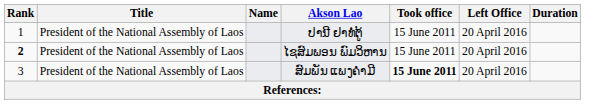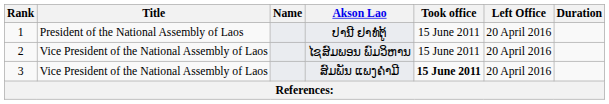 <table class="wikitable sortable" style=text-align:center>
 <tr>
 <th>Rank</th>
 <th>Title</th>
 <th>Name</th>
 <th class="unsortable"><a href='#'>Akson Lao</a></th>
 <th>Took office</th>
 <th>Left Office</th>
 <th>Duration</th>
 </tr>
 <tr>
 <td>1</td>
 <td align="left">President of the National Assembly of Laos</td>
 <td bgcolor = #EAECF0></td>
 <td bgcolor = #EAECF0>ປານີ ຢາທໍ່ຕູ້</td>
 <td>15 June 2011</td>
 <td>20 April 2016</td>
 <td></td>
 </tr>
 <tr>
-<td><strong>2</strong></td>
-<td align="left">President of the National Assembly of Laos</td>
+<td>2</td>
+<td align="left">Vice President of the National Assembly of Laos</td>
 <td bgcolor = #EAECF0></td>
 <td bgcolor = #EAECF0>ໄຊສົມພອນ ພົມວິຫານ</td>
 <td>15 June 2011</td>
 <td>20 April 2016</td>
 <td></td>
 </tr>
 <tr>
 <td>3</td>
-<td align="left">President of the National Assembly of Laos</td>
+<td align="left">Vice President of the National Assembly of Laos</td>
 <td bgcolor = #EAECF0></td>
 <td bgcolor = #EAECF0>ສົມພັນ ແພງຄຳມີ</td>
 <td><strong>15 June 2011</strong></td>
 <td>20 April 2016</td>
 <td></td>
 </tr>
 <tr>
 <th colspan="7" unsortable><strong>References:</strong><br></th>
 </tr>
 </table>
